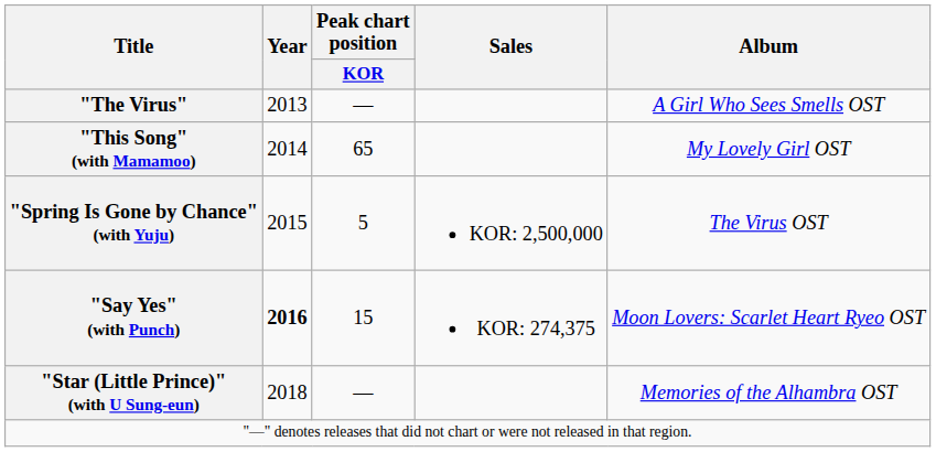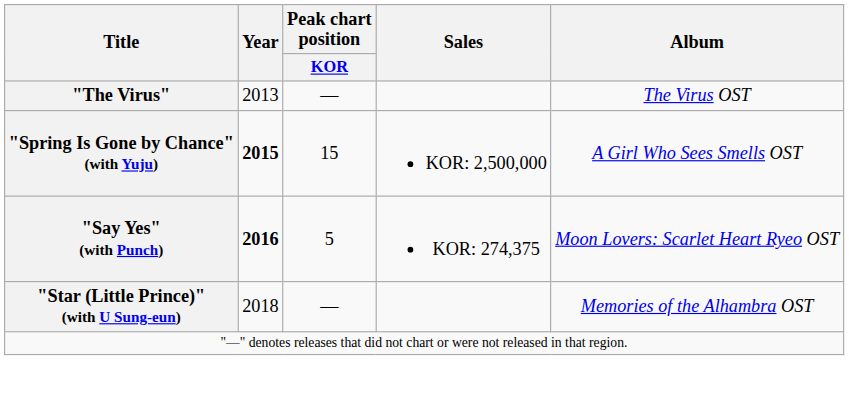 <table class="wikitable plainrowheaders" style="text-align:center;">
 <tr>
 <th rowspan="2">Title</th>
 <th rowspan="2">Year</th>
 <th>Peak chart<br>position</th>
 <th rowspan="2">Sales</th>
 <th rowspan="2">Album</th>
 </tr>
 <tr>
 <th style=font-size:90%><a href='#'>KOR</a><br></th>
 </tr>
 <tr>
 <th scope=row>"The Virus"<br></th>
 <td>2013</td>
 <td>—</td>
 <td></td>
-<td><em><a href='#'>A Girl Who Sees Smells</a> OST</em></td>
-</tr>
-<tr>
-<th scope=row>"This Song"<br><small>(with <a href='#'>Mamamoo</a>)</small></th>
-<td>2014</td>
-<td>65</td>
-<td></td>
-<td><em><a href='#'>My Lovely Girl</a> OST</em></td>
+<td><em><a href='#'>The Virus</a> OST</em></td>
 </tr>
 <tr>
 <th scope=row>"Spring Is Gone by Chance"<br><small>(with <a href='#'>Yuju</a>)</small></th>
-<td>2015</td>
-<td>5</td>
+<td><strong>2015</strong></td>
+<td>15</td>
 <td><br><ul><li>KOR: 2,500,000</li></ul></td>
-<td><em><a href='#'>The Virus</a> OST</em></td>
+<td><em><a href='#'>A Girl Who Sees Smells</a> OST</em></td>
 </tr>
 <tr>
 <th scope=row>"Say Yes"<br><small>(with <a href='#'>Punch</a>)</small></th>
 <td><strong>2016</strong></td>
-<td>15</td>
+<td>5</td>
 <td><br><ul><li>KOR: 274,375</li></ul></td>
 <td><em><a href='#'>Moon Lovers: Scarlet Heart Ryeo</a> OST</em></td>
 </tr>
 <tr>
 <th scope=row>"Star (Little Prince)"<br><small>(with <a href='#'>U Sung-eun</a>)</small></th>
 <td>2018</td>
 <td>—</td>
 <td></td>
 <td><em><a href='#'>Memories of the Alhambra</a> OST</em></td>
 </tr>
 <tr>
 <td colspan="5" style="font-size:9pt;">"—" denotes releases that did not chart or were not released in that region.</td>
 </tr>
 </table>
